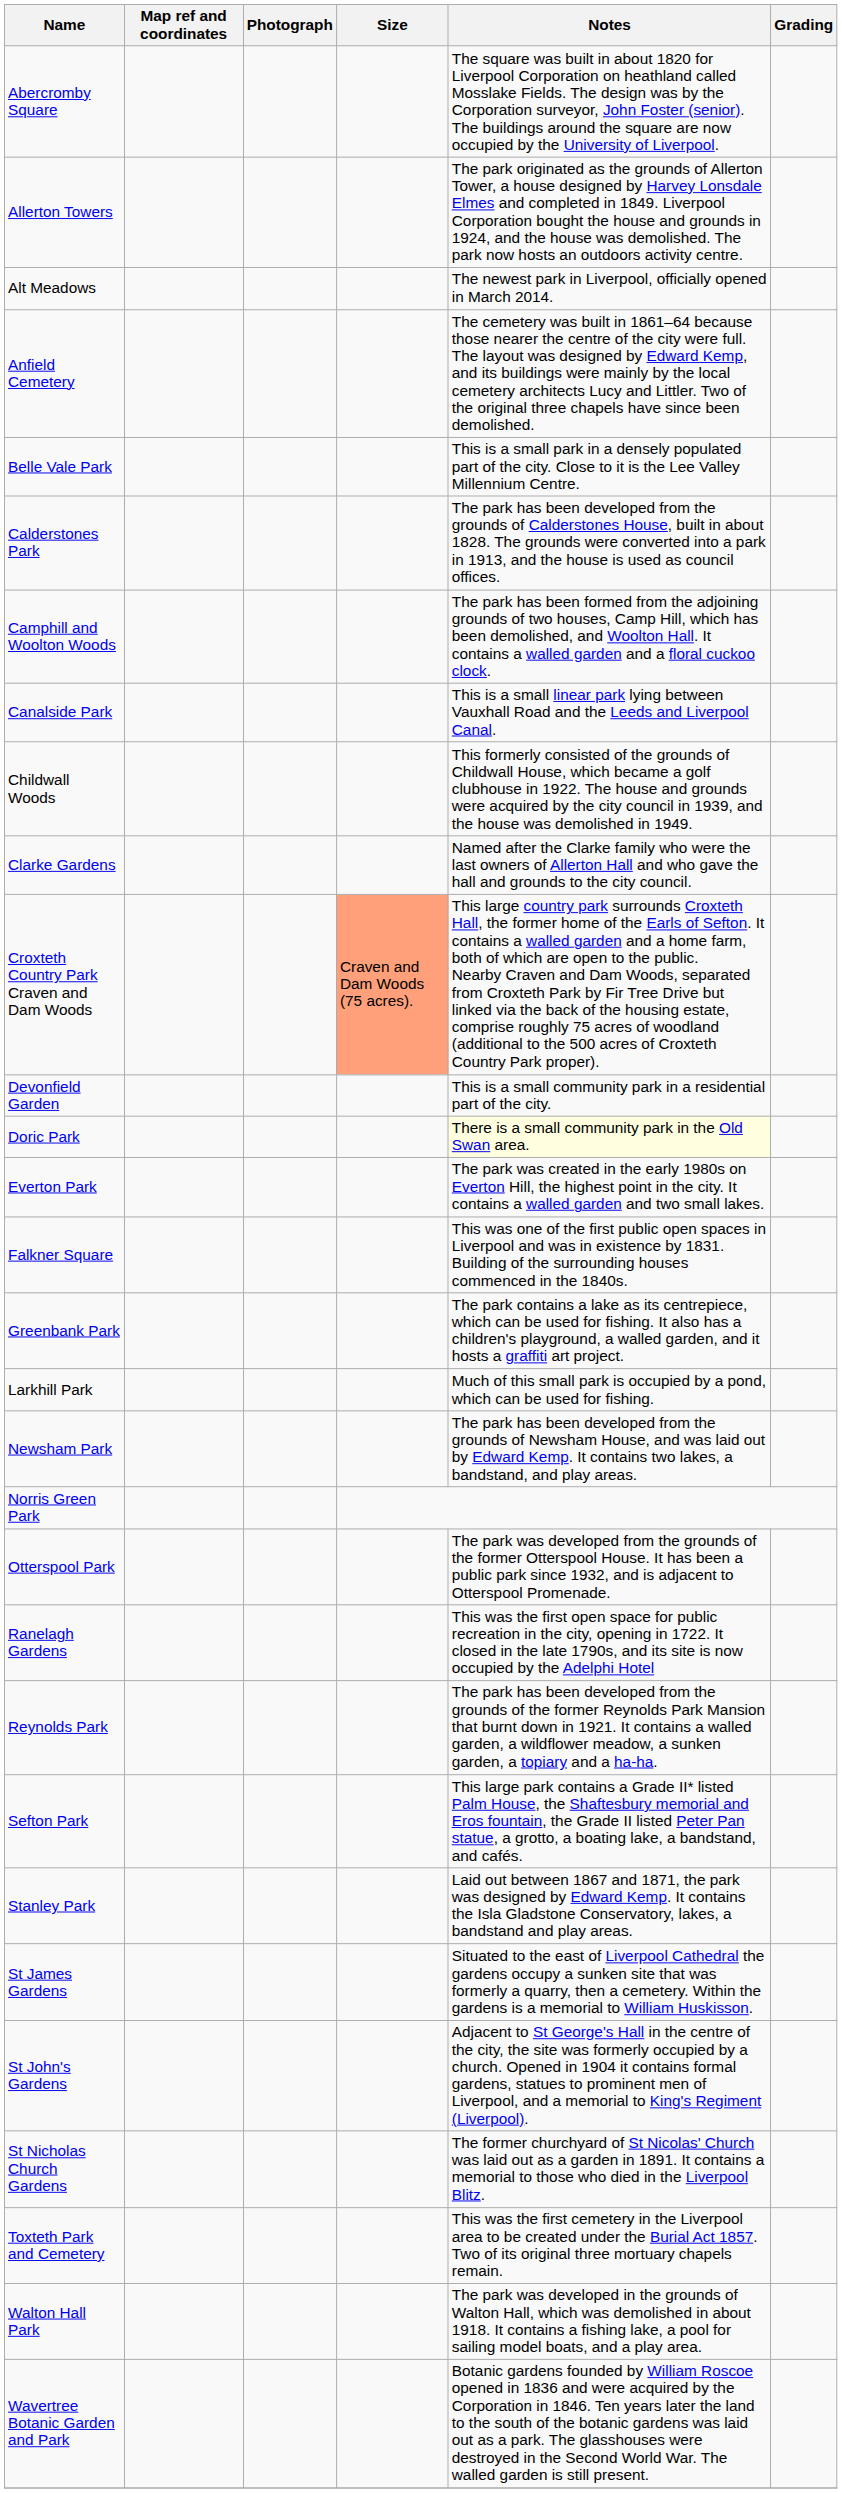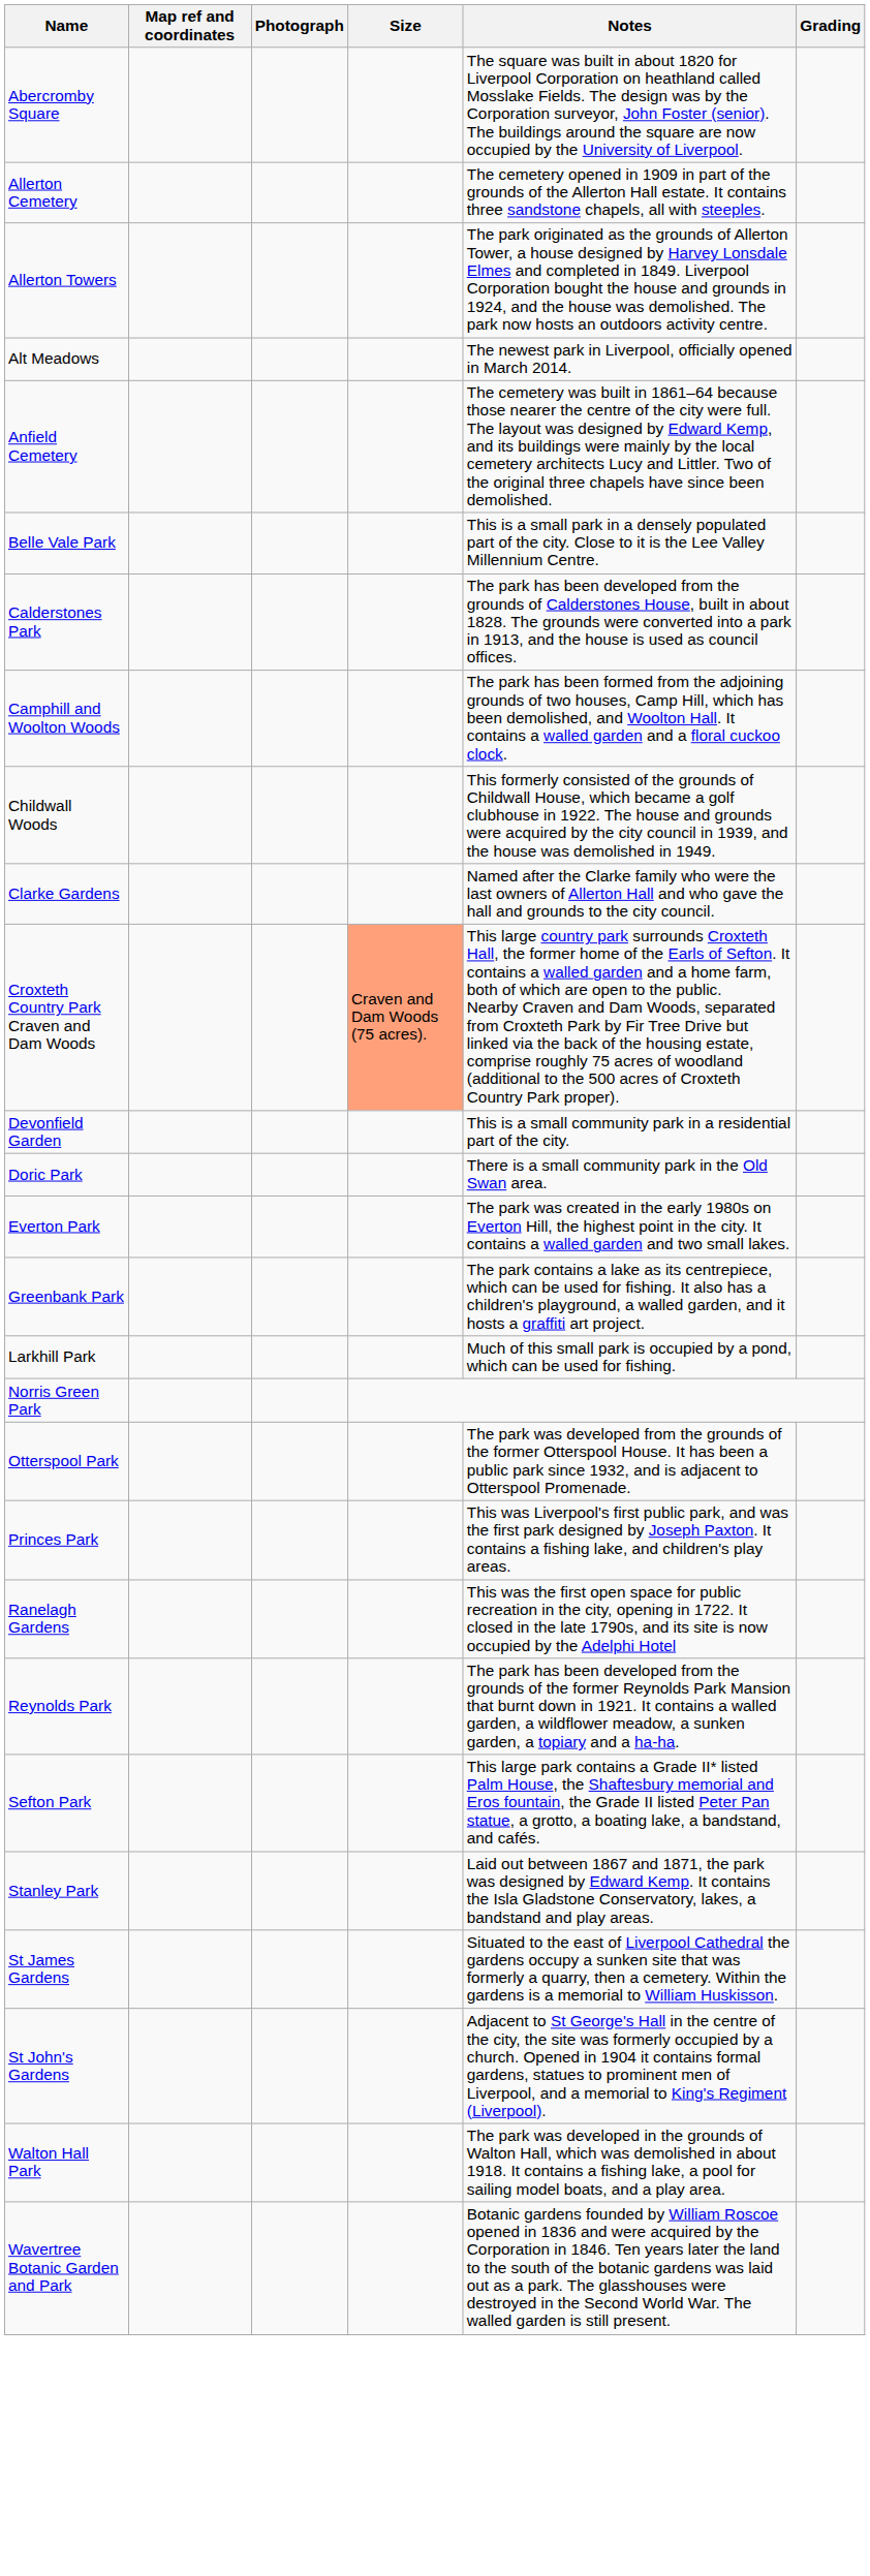 <table class="wikitable sortable">
 <tr>
 <th scope="col" style="width:15%">Name</th>
 <th scope="col" style="width:15%">Map ref and coordinates</th>
 <th scope="col" style="width:100px" class="unsortable">Photograph</th>
 <th scope="col" style="width:15%" class=>Size</th>
 <th scope="col" style="width:45%" class="unsortable">Notes</th>
 <th scope="col" style="width:4%">Grading</th>
 </tr>
 <tr>
 <td><a href='#'>Abercromby Square</a></td>
 <td></td>
 <td></td>
 <td></td>
 <td>The square was built in about 1820 for Liverpool Corporation on heathland called Mosslake Fields. The design was by the Corporation surveyor, <a href='#'>John Foster (senior)</a>. The buildings around the square are now occupied by the <a href='#'>University of Liverpool</a>.</td>
 <td></td>
+</tr>
+<tr>
+<td><a href='#'>Allerton Cemetery</a></td>
+<td></td>
+<td></td>
+<td></td>
+<td>The cemetery opened in 1909 in part of the grounds of the Allerton Hall estate. It contains three <a href='#'>sandstone</a> chapels, all with <a href='#'>steeples</a>.</td>
+<td align="center" ></td>
 </tr>
 <tr>
 <td><a href='#'>Allerton Towers</a></td>
 <td></td>
 <td></td>
 <td></td>
 <td>The park originated as the grounds of Allerton Tower, a house designed by <a href='#'>Harvey Lonsdale Elmes</a> and completed in 1849. Liverpool Corporation bought the house and grounds in 1924, and the house was demolished. The park now hosts an outdoors activity centre.</td>
 <td></td>
 </tr>
 <tr>
 <td>Alt Meadows</td>
 <td></td>
 <td></td>
 <td></td>
 <td>The newest park in Liverpool, officially opened in March 2014.</td>
 <td></td>
 </tr>
 <tr>
 <td><a href='#'>Anfield Cemetery</a></td>
 <td></td>
 <td></td>
 <td></td>
 <td>The cemetery was built in 1861–64 because those nearer the centre of the city were full. The layout was designed by <a href='#'>Edward Kemp</a>, and its buildings were mainly by the local cemetery architects Lucy and Littler. Two of the original three chapels have since been demolished.</td>
 <td align="center" ></td>
 </tr>
 <tr>
 <td><a href='#'>Belle Vale Park</a></td>
 <td></td>
 <td></td>
 <td></td>
 <td>This is a small park in a densely populated part of the city. Close to it is the Lee Valley Millennium Centre.</td>
 <td></td>
 </tr>
 <tr>
 <td><a href='#'>Calderstones Park</a></td>
 <td></td>
 <td></td>
 <td></td>
 <td>The park has been developed from the grounds of <a href='#'>Calderstones House</a>, built in about 1828. The grounds were converted into a park in 1913, and the house is used as council offices.</td>
 <td></td>
 </tr>
 <tr>
 <td><a href='#'>Camphill and Woolton Woods</a></td>
 <td></td>
 <td></td>
 <td></td>
 <td>The park has been formed from the adjoining grounds of two houses, Camp Hill, which has been demolished, and <a href='#'>Woolton Hall</a>. It contains a <a href='#'>walled garden</a> and a <a href='#'>floral cuckoo clock</a>.</td>
 <td></td>
 </tr>
 <tr>
-<td><a href='#'>Canalside Park</a></td>
-<td></td>
-<td></td>
-<td></td>
-<td>This is a small <a href='#'>linear park</a> lying between Vauxhall Road and the <a href='#'>Leeds and Liverpool Canal</a>.</td>
-<td></td>
-</tr>
-<tr>
 <td>Childwall Woods</td>
 <td></td>
 <td></td>
 <td></td>
 <td>This formerly consisted of the grounds of Childwall House, which became a golf clubhouse in 1922. The house and grounds were acquired by the city council in 1939, and the house was demolished in 1949.</td>
 <td></td>
 </tr>
 <tr>
 <td><a href='#'>Clarke Gardens</a></td>
 <td></td>
 <td></td>
 <td></td>
 <td>Named after the Clarke family who were the last owners of <a href='#'>Allerton Hall</a> and who gave the hall and grounds to the city council.</td>
 <td></td>
 </tr>
 <tr>
 <td><a href='#'>Croxteth Country Park</a><br>Craven and Dam Woods</td>
 <td></td>
 <td></td>
 <td style="background: lightsalmon;">Craven and Dam Woods (75 acres).</td>
 <td>This large <a href='#'>country park</a> surrounds <a href='#'>Croxteth Hall</a>, the former home of the <a href='#'>Earls of Sefton</a>. It contains a <a href='#'>walled garden</a> and a home farm, both of which are open to the public.<br>Nearby Craven and Dam Woods, separated from Croxteth Park by Fir Tree Drive but linked via the back of the housing estate, comprise roughly 75 acres of woodland (additional to the 500 acres of Croxteth Country Park proper).</td>
 <td align="center" ></td>
 </tr>
 <tr>
 <td><a href='#'>Devonfield Garden</a></td>
 <td></td>
 <td></td>
 <td></td>
 <td>This is a small community park in a residential part of the city.</td>
 <td></td>
 </tr>
 <tr>
 <td><a href='#'>Doric Park</a></td>
 <td></td>
 <td></td>
 <td></td>
-<td style="background: lightyellow;">There is a small community park in the <a href='#'>Old Swan</a> area.</td>
+<td>There is a small community park in the <a href='#'>Old Swan</a> area.</td>
 <td></td>
 </tr>
 <tr>
 <td><a href='#'>Everton Park</a></td>
 <td></td>
 <td></td>
 <td></td>
 <td>The park was created in the early 1980s on <a href='#'>Everton</a> Hill, the highest point in the city. It contains a <a href='#'>walled garden</a> and two small lakes.</td>
-<td></td>
-</tr>
-<tr>
-<td><a href='#'>Falkner Square</a></td>
-<td></td>
-<td></td>
-<td></td>
-<td>This was one of the first public open spaces in Liverpool and was in existence by 1831. Building of the surrounding houses commenced in the 1840s.</td>
 <td></td>
 </tr>
 <tr>
 <td><a href='#'>Greenbank Park</a></td>
 <td></td>
 <td></td>
 <td></td>
 <td>The park contains a lake as its centrepiece, which can be used for fishing. It also has a children's playground, a walled garden, and it hosts a <a href='#'>graffiti</a> art project.</td>
 <td></td>
 </tr>
 <tr>
 <td>Larkhill Park</td>
 <td></td>
 <td></td>
 <td></td>
 <td>Much of this small park is occupied by a pond, which can be used for fishing.</td>
 <td></td>
 </tr>
 <tr>
-<td><a href='#'>Newsham Park</a></td>
-<td></td>
-<td></td>
-<td></td>
-<td>The park has been developed from the grounds of Newsham House, and was laid out by <a href='#'>Edward Kemp</a>. It contains two lakes, a bandstand, and play areas.</td>
-<td align="center" ></td>
-</tr>
-<tr>
 <td><a href='#'>Norris Green Park</a></td>
 <td></td>
 <td></td>
 </tr>
 <tr>
 <td><a href='#'>Otterspool Park</a></td>
 <td></td>
 <td></td>
 <td></td>
 <td>The park was developed from the grounds of the former Otterspool House. It has been a public park since 1932, and is adjacent to Otterspool Promenade.</td>
 <td></td>
+</tr>
+<tr>
+<td><a href='#'>Princes Park</a></td>
+<td></td>
+<td></td>
+<td></td>
+<td>This was Liverpool's first public park, and was the first park designed by <a href='#'>Joseph Paxton</a>. It contains a fishing lake, and children's play areas.</td>
+<td align="center" ></td>
 </tr>
 <tr>
 <td><a href='#'>Ranelagh Gardens</a></td>
 <td></td>
 <td></td>
 <td></td>
 <td>This was the first open space for public recreation in the city, opening in 1722. It closed in the late 1790s, and its site is now occupied by the <a href='#'>Adelphi Hotel</a></td>
 <td></td>
 </tr>
 <tr>
 <td><a href='#'>Reynolds Park</a></td>
 <td></td>
 <td></td>
 <td></td>
 <td>The park has been developed from the grounds of the former Reynolds Park Mansion that burnt down in 1921. It contains a walled garden, a wildflower meadow, a sunken garden, a <a href='#'>topiary</a> and a <a href='#'>ha-ha</a>.</td>
 <td></td>
 </tr>
 <tr>
 <td><a href='#'>Sefton Park</a></td>
 <td></td>
 <td></td>
 <td></td>
 <td>This large park contains a Grade II* listed <a href='#'>Palm House</a>, the <a href='#'>Shaftesbury memorial and Eros fountain</a>, the Grade II listed <a href='#'>Peter Pan statue</a>, a grotto, a boating lake, a bandstand, and cafés.</td>
 <td align="center" ></td>
 </tr>
 <tr>
 <td><a href='#'>Stanley Park</a></td>
 <td></td>
 <td></td>
 <td></td>
 <td>Laid out between 1867 and 1871, the park was designed by <a href='#'>Edward Kemp</a>. It contains the Isla Gladstone Conservatory, lakes, a bandstand and play areas.</td>
 <td align="center" ></td>
 </tr>
 <tr>
 <td><a href='#'>St James Gardens</a></td>
 <td></td>
 <td></td>
 <td></td>
 <td>Situated to the east of <a href='#'>Liverpool Cathedral</a> the gardens occupy a sunken site that was formerly a quarry, then a cemetery. Within the gardens is a memorial to <a href='#'>William Huskisson</a>.</td>
 <td align="center" ></td>
 </tr>
 <tr>
 <td><a href='#'>St John's Gardens</a></td>
 <td></td>
 <td></td>
 <td></td>
 <td>Adjacent to <a href='#'>St George's Hall</a> in the centre of the city, the site was formerly occupied by a church. Opened in 1904 it contains formal gardens, statues to prominent men of Liverpool, and a memorial to <a href='#'>King's Regiment (Liverpool)</a>.</td>
 <td></td>
 </tr>
 <tr>
-<td><a href='#'>St Nicholas Church Gardens</a></td>
-<td></td>
-<td></td>
-<td></td>
-<td>The former churchyard of <a href='#'>St Nicolas' Church</a> was laid out as a garden in 1891. It contains a memorial to those who died in the <a href='#'>Liverpool Blitz</a>.</td>
-<td></td>
-</tr>
-<tr>
-<td><a href='#'>Toxteth Park and Cemetery</a></td>
-<td></td>
-<td></td>
-<td></td>
-<td>This was the first cemetery in the Liverpool area to be created under the <a href='#'>Burial Act 1857</a>. Two of its original three mortuary chapels remain.</td>
-<td align="center" ></td>
-</tr>
-<tr>
 <td><a href='#'>Walton Hall Park</a></td>
 <td></td>
 <td></td>
 <td></td>
 <td>The park was developed in the grounds of Walton Hall, which was demolished in about 1918. It contains a fishing lake, a pool for sailing model boats, and a play area.</td>
 <td></td>
 </tr>
 <tr>
 <td><a href='#'>Wavertree Botanic Garden and Park</a></td>
 <td></td>
 <td></td>
 <td></td>
 <td>Botanic gardens founded by <a href='#'>William Roscoe</a> opened in 1836 and were acquired by the Corporation in 1846. Ten years later the land to the south of the botanic gardens was laid out as a park. The glasshouses were destroyed in the Second World War. The walled garden is still present.</td>
 <td align="center" ></td>
 </tr>
 <tr>
 </tr>
 </table>
